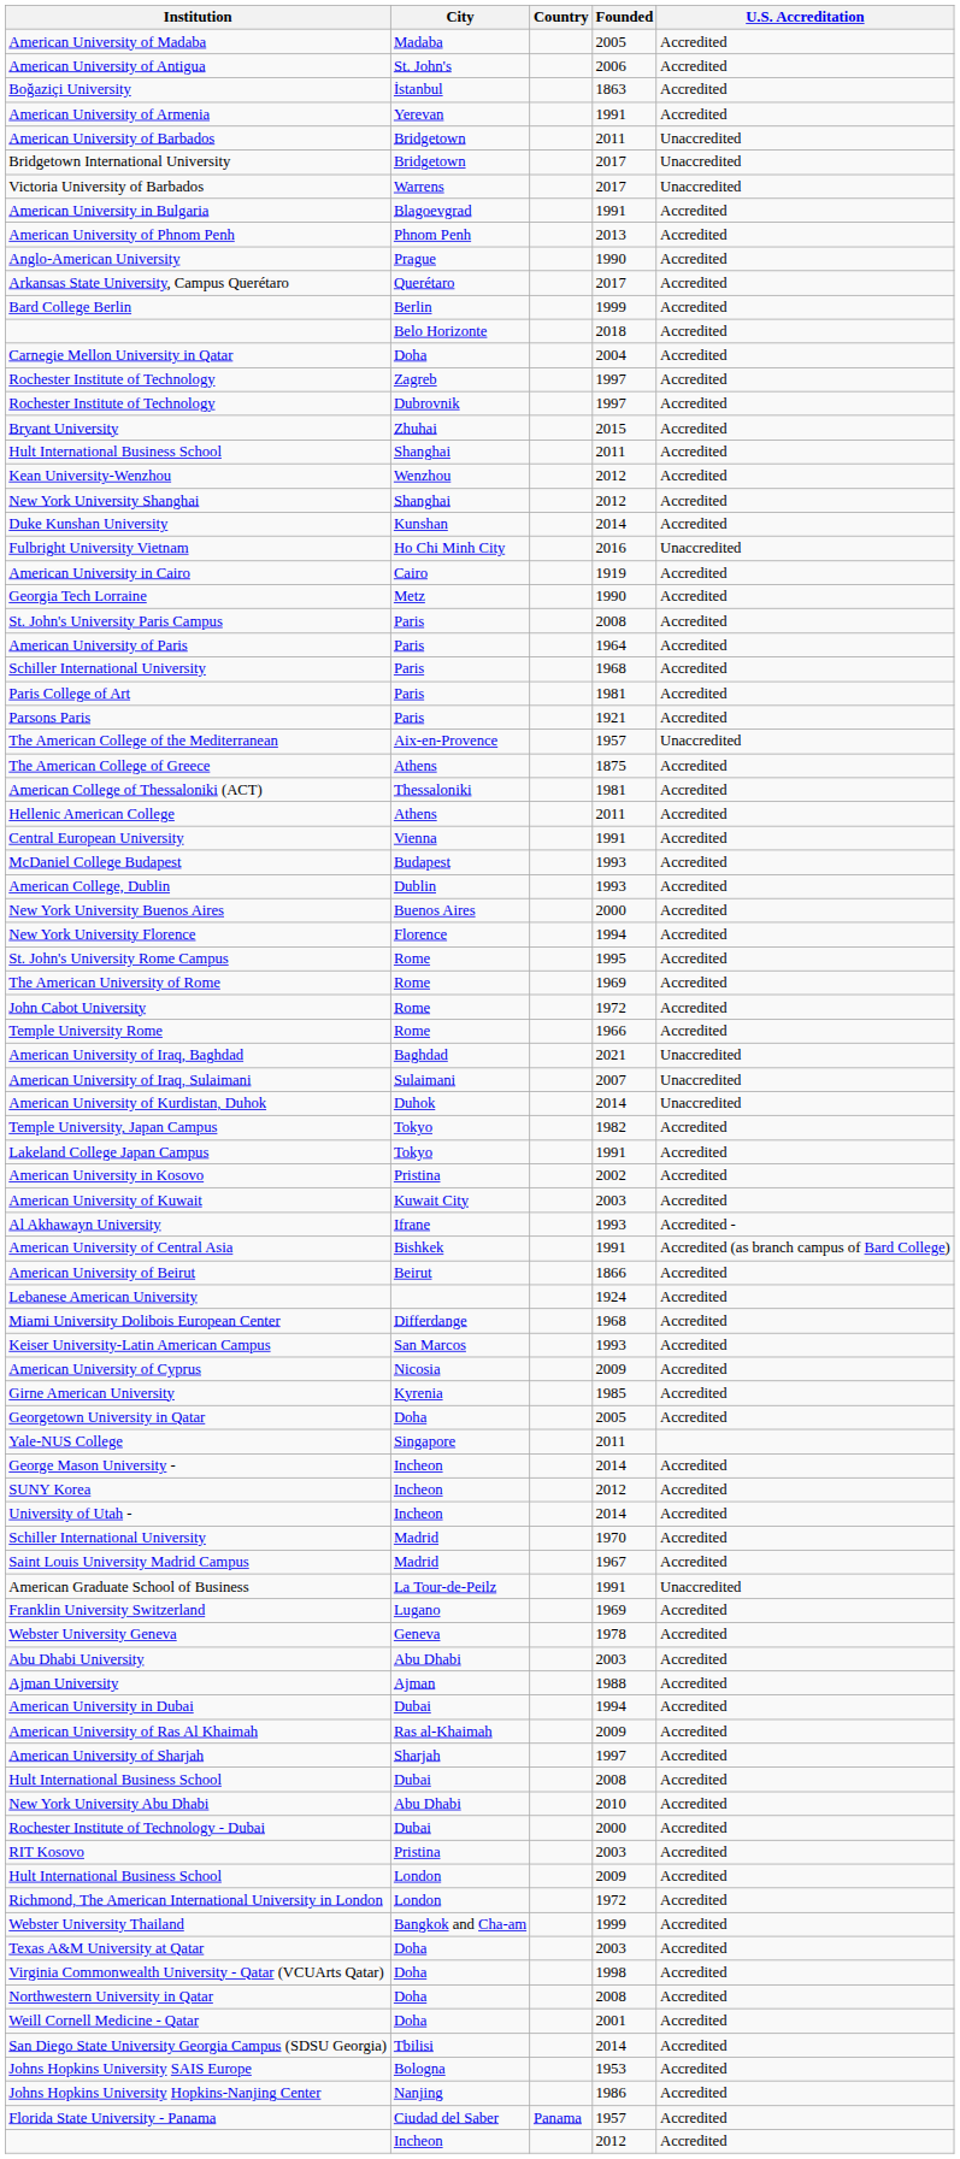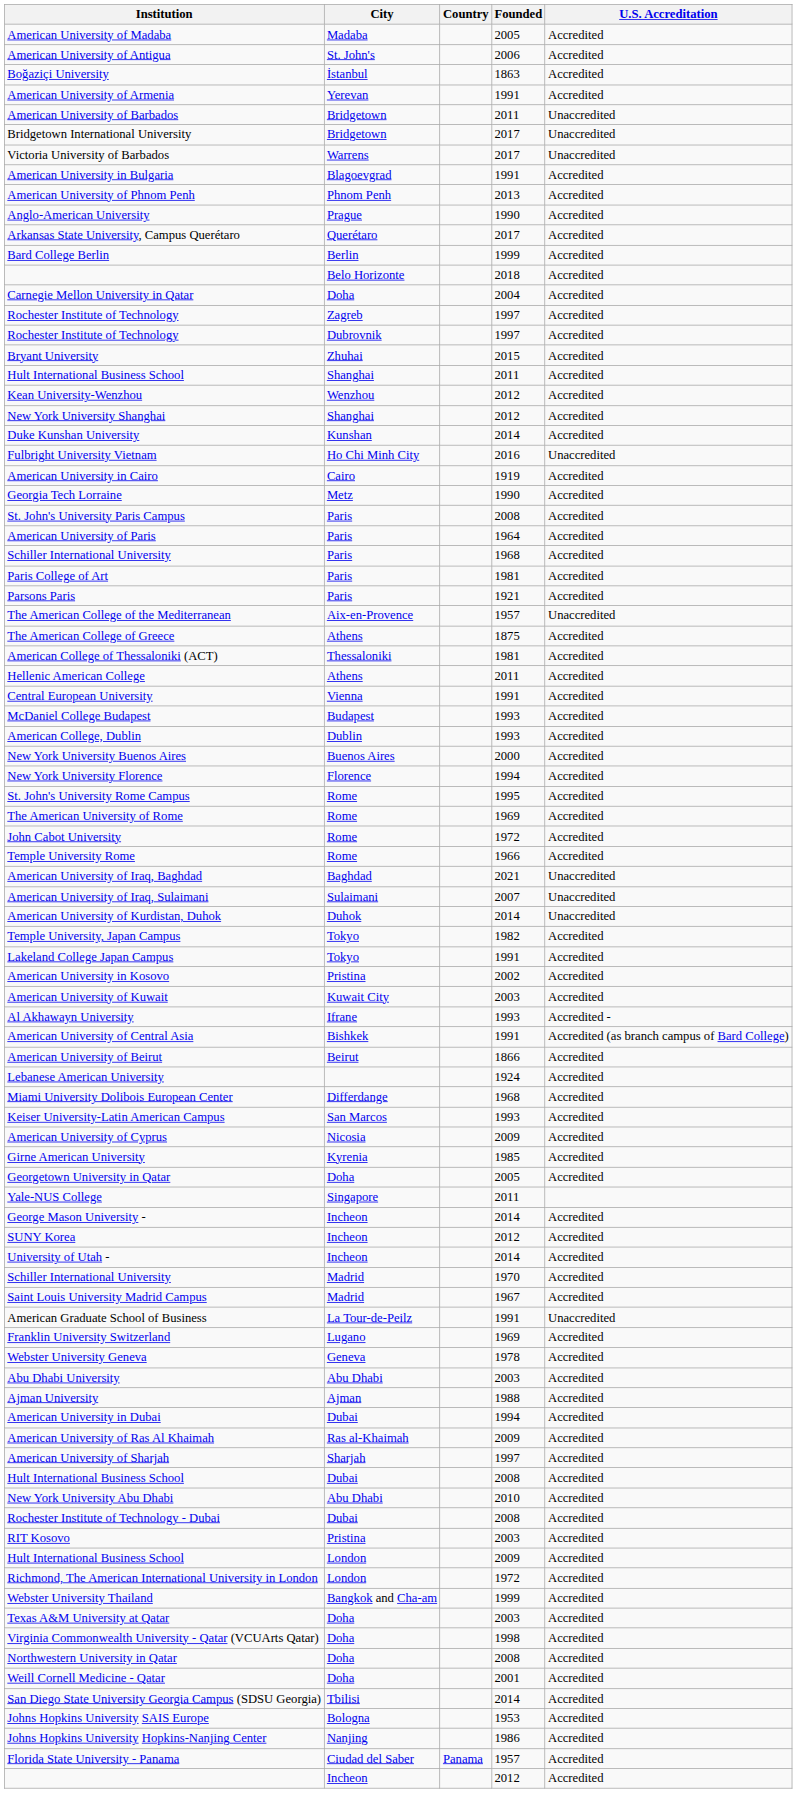 <table class="wikitable sortable">
 <tr>
 <th>Institution</th>
 <th>City</th>
 <th>Country</th>
 <th>Founded</th>
 <th><a href='#'>U.S. Accreditation</a></th>
 </tr>
 <tr>
 <td><a href='#'>American University of Madaba</a></td>
 <td><a href='#'>Madaba</a></td>
 <td></td>
 <td>2005</td>
 <td><span>Accredited</span></td>
 </tr>
 <tr>
 <td><a href='#'>American University of Antigua</a></td>
 <td><a href='#'>St. John's</a></td>
 <td></td>
 <td>2006</td>
 <td><span>Accredited</span></td>
 </tr>
 <tr>
 <td><a href='#'>Boğaziçi University</a></td>
 <td><a href='#'>İstanbul</a></td>
 <td></td>
 <td>1863</td>
 <td><span>Accredited</span></td>
 </tr>
 <tr>
 <td><a href='#'>American University of Armenia</a></td>
 <td><a href='#'>Yerevan</a></td>
 <td></td>
 <td>1991</td>
 <td><span>Accredited</span></td>
 </tr>
 <tr>
 <td><a href='#'>American University of Barbados</a></td>
 <td><a href='#'>Bridgetown</a></td>
 <td></td>
 <td>2011</td>
 <td><span>Unaccredited</span></td>
 </tr>
 <tr>
 <td>Bridgetown International University</td>
 <td><a href='#'>Bridgetown</a></td>
 <td></td>
 <td>2017</td>
 <td><span>Unaccredited</span></td>
 </tr>
 <tr>
 <td>Victoria University of Barbados</td>
 <td><a href='#'>Warrens</a></td>
 <td></td>
 <td>2017</td>
 <td><span>Unaccredited</span></td>
 </tr>
 <tr>
 <td><a href='#'>American University in Bulgaria</a></td>
 <td><a href='#'>Blagoevgrad</a></td>
 <td></td>
 <td>1991</td>
 <td><span>Accredited</span></td>
 </tr>
 <tr>
 <td><a href='#'>American University of Phnom Penh</a></td>
 <td><a href='#'>Phnom Penh</a></td>
 <td></td>
 <td>2013</td>
 <td><span>Accredited</span></td>
 </tr>
 <tr>
 <td><a href='#'>Anglo-American University</a></td>
 <td><a href='#'>Prague</a></td>
 <td></td>
 <td>1990</td>
 <td><span>Accredited</span></td>
 </tr>
 <tr>
 <td><a href='#'>Arkansas State University</a>, Campus Querétaro</td>
 <td><a href='#'>Querétaro</a></td>
 <td></td>
 <td>2017</td>
 <td><span>Accredited</span></td>
 </tr>
 <tr>
 <td><a href='#'>Bard College Berlin</a></td>
 <td><a href='#'>Berlin</a></td>
 <td></td>
 <td>1999</td>
 <td><span>Accredited</span></td>
 </tr>
 <tr>
 <td></td>
 <td><a href='#'>Belo Horizonte</a></td>
 <td></td>
 <td>2018</td>
 <td><span>Accredited</span> </td>
 </tr>
 <tr>
 <td><a href='#'>Carnegie Mellon University in Qatar</a></td>
 <td><a href='#'>Doha</a></td>
 <td></td>
 <td>2004</td>
 <td><span>Accredited</span></td>
 </tr>
 <tr>
 <td><a href='#'>Rochester Institute of Technology</a></td>
 <td><a href='#'>Zagreb</a></td>
 <td></td>
 <td>1997</td>
 <td><span>Accredited</span></td>
 </tr>
 <tr>
 <td><a href='#'>Rochester Institute of Technology</a></td>
 <td><a href='#'>Dubrovnik</a></td>
 <td></td>
 <td>1997</td>
 <td><span>Accredited</span></td>
 </tr>
 <tr>
 <td><a href='#'>Bryant University</a></td>
 <td><a href='#'>Zhuhai</a></td>
 <td></td>
 <td>2015</td>
 <td>Accredited</td>
 </tr>
 <tr>
 <td><a href='#'>Hult International Business School</a></td>
 <td><a href='#'>Shanghai</a></td>
 <td></td>
 <td>2011</td>
 <td><span>Accredited</span></td>
 </tr>
 <tr>
 <td><a href='#'>Kean University-Wenzhou</a></td>
 <td><a href='#'>Wenzhou</a></td>
 <td></td>
 <td>2012</td>
 <td><span>Accredited</span></td>
 </tr>
 <tr>
 <td><a href='#'>New York University Shanghai</a></td>
 <td><a href='#'>Shanghai</a></td>
 <td></td>
 <td>2012</td>
 <td><span>Accredited</span></td>
 </tr>
 <tr>
 <td><a href='#'>Duke Kunshan University</a></td>
 <td><a href='#'>Kunshan</a></td>
 <td></td>
 <td>2014</td>
 <td><span>Accredited</span></td>
 </tr>
 <tr>
 <td><a href='#'>Fulbright University Vietnam</a></td>
 <td><a href='#'>Ho Chi Minh City</a></td>
 <td></td>
 <td>2016</td>
 <td><span>Unaccredited</span></td>
 </tr>
 <tr>
 <td><a href='#'>American University in Cairo</a></td>
 <td><a href='#'>Cairo</a></td>
 <td></td>
 <td>1919</td>
 <td><span>Accredited</span></td>
 </tr>
 <tr>
 <td><a href='#'>Georgia Tech Lorraine</a></td>
 <td><a href='#'>Metz</a></td>
 <td></td>
 <td>1990</td>
 <td><span>Accredited</span></td>
 </tr>
 <tr>
 <td><a href='#'>St. John's University Paris Campus</a></td>
 <td><a href='#'>Paris</a></td>
 <td></td>
 <td>2008</td>
 <td><span>Accredited</span></td>
 </tr>
 <tr>
 <td><a href='#'>American University of Paris</a></td>
 <td><a href='#'>Paris</a></td>
 <td></td>
 <td>1964</td>
 <td><span>Accredited</span></td>
 </tr>
 <tr>
 <td><a href='#'>Schiller International University</a></td>
 <td><a href='#'>Paris</a></td>
 <td></td>
 <td>1968</td>
 <td><span>Accredited</span></td>
 </tr>
 <tr>
 <td><a href='#'>Paris College of Art</a></td>
 <td><a href='#'>Paris</a></td>
 <td></td>
 <td>1981</td>
 <td><span>Accredited</span></td>
 </tr>
 <tr>
 <td><a href='#'>Parsons Paris</a></td>
 <td><a href='#'>Paris</a></td>
 <td></td>
 <td>1921</td>
 <td><span>Accredited</span></td>
 </tr>
 <tr>
 <td><a href='#'>The American College of the Mediterranean</a></td>
 <td><a href='#'>Aix-en-Provence</a></td>
 <td></td>
 <td>1957</td>
 <td><span>Unaccredited</span></td>
 </tr>
 <tr>
 <td><a href='#'>The American College of Greece</a></td>
 <td><a href='#'>Athens</a></td>
 <td></td>
 <td>1875</td>
 <td><span>Accredited</span></td>
 </tr>
 <tr>
 <td><a href='#'>American College of Thessaloniki</a> (ACT)</td>
 <td><a href='#'>Thessaloniki</a></td>
 <td></td>
 <td>1981</td>
 <td><span>Accredited</span></td>
 </tr>
 <tr>
 <td><a href='#'>Hellenic American College</a></td>
 <td><a href='#'>Athens</a></td>
 <td></td>
 <td>2011</td>
 <td><span>Accredited</span></td>
 </tr>
 <tr>
 <td><a href='#'>Central European University</a></td>
 <td><a href='#'>Vienna</a></td>
 <td></td>
 <td>1991</td>
 <td><span>Accredited</span></td>
 </tr>
 <tr>
 <td><a href='#'>McDaniel College Budapest</a></td>
 <td><a href='#'>Budapest</a></td>
 <td></td>
 <td>1993</td>
 <td><span>Accredited</span></td>
 </tr>
 <tr>
 <td><a href='#'>American College, Dublin</a></td>
 <td><a href='#'>Dublin</a></td>
 <td></td>
 <td>1993</td>
 <td><span>Accredited</span></td>
 </tr>
 <tr>
 <td><a href='#'>New York University Buenos Aires</a></td>
 <td><a href='#'>Buenos Aires</a></td>
 <td></td>
 <td>2000</td>
 <td><span>Accredited</span></td>
 </tr>
 <tr>
 <td><a href='#'>New York University Florence</a></td>
 <td><a href='#'>Florence</a></td>
 <td></td>
 <td>1994</td>
 <td><span>Accredited</span></td>
 </tr>
 <tr>
 <td><a href='#'>St. John's University Rome Campus</a></td>
 <td><a href='#'>Rome</a></td>
 <td></td>
 <td>1995</td>
 <td><span>Accredited</span></td>
 </tr>
 <tr>
 <td><a href='#'>The American University of Rome</a></td>
 <td><a href='#'>Rome</a></td>
 <td></td>
 <td>1969</td>
 <td><span>Accredited</span></td>
 </tr>
 <tr>
 <td><a href='#'>John Cabot University</a></td>
 <td><a href='#'>Rome</a></td>
 <td></td>
 <td>1972</td>
 <td><span>Accredited</span></td>
 </tr>
 <tr>
 <td><a href='#'>Temple University Rome</a></td>
 <td><a href='#'>Rome</a></td>
 <td></td>
 <td>1966</td>
 <td><span>Accredited</span></td>
 </tr>
 <tr>
 <td><a href='#'>American University of Iraq, Baghdad</a></td>
 <td><a href='#'>Baghdad</a></td>
 <td></td>
 <td>2021</td>
 <td><span>Unaccredited</span></td>
 </tr>
 <tr>
 <td><a href='#'>American University of Iraq, Sulaimani</a></td>
 <td><a href='#'>Sulaimani</a></td>
 <td></td>
 <td>2007</td>
 <td><span>Unaccredited</span></td>
 </tr>
 <tr>
 <td><a href='#'>American University of Kurdistan, Duhok</a></td>
 <td><a href='#'>Duhok</a></td>
 <td></td>
 <td>2014</td>
 <td><span>Unaccredited</span></td>
 </tr>
 <tr>
 <td><a href='#'>Temple University, Japan Campus</a></td>
 <td><a href='#'>Tokyo</a></td>
 <td></td>
 <td>1982</td>
 <td><span>Accredited</span></td>
 </tr>
 <tr>
 <td><a href='#'>Lakeland College Japan Campus</a></td>
 <td><a href='#'>Tokyo</a></td>
 <td></td>
 <td>1991</td>
 <td><span>Accredited</span></td>
 </tr>
 <tr>
 <td><a href='#'>American University in Kosovo</a></td>
 <td><a href='#'>Pristina</a></td>
 <td></td>
 <td>2002</td>
 <td><span>Accredited</span></td>
 </tr>
 <tr>
 <td><a href='#'>American University of Kuwait</a></td>
 <td><a href='#'>Kuwait City</a></td>
 <td></td>
 <td>2003</td>
 <td><span>Accredited</span></td>
 </tr>
 <tr>
 <td><a href='#'>Al Akhawayn University</a></td>
 <td><a href='#'>Ifrane</a></td>
 <td></td>
 <td>1993</td>
 <td><span>Accredited  - </span></td>
 </tr>
 <tr>
 <td><a href='#'>American University of Central Asia</a></td>
 <td><a href='#'>Bishkek</a></td>
 <td></td>
 <td>1991</td>
 <td><span>Accredited (as branch campus of <a href='#'>Bard College</a>)</span></td>
 </tr>
 <tr>
 <td><a href='#'>American University of Beirut</a></td>
 <td><a href='#'>Beirut</a></td>
 <td></td>
 <td>1866</td>
 <td><span>Accredited</span></td>
 </tr>
 <tr>
 <td><a href='#'>Lebanese American University</a></td>
 <td></td>
 <td></td>
 <td>1924</td>
 <td><span>Accredited</span></td>
 </tr>
 <tr>
 <td><a href='#'>Miami University Dolibois European Center</a></td>
 <td><a href='#'>Differdange</a></td>
 <td></td>
 <td>1968</td>
 <td><span>Accredited</span></td>
 </tr>
 <tr>
 <td><a href='#'>Keiser University-Latin American Campus</a></td>
 <td><a href='#'>San Marcos</a></td>
 <td></td>
 <td>1993</td>
 <td><span>Accredited</span></td>
 </tr>
 <tr>
 <td><a href='#'>American University of Cyprus</a></td>
 <td><a href='#'>Nicosia</a></td>
 <td></td>
 <td>2009</td>
 <td><span>Accredited</span></td>
 </tr>
 <tr>
 <td><a href='#'>Girne American University</a></td>
 <td><a href='#'>Kyrenia</a></td>
 <td></td>
 <td>1985</td>
 <td><span>Accredited</span></td>
 </tr>
 <tr>
 <td><a href='#'>Georgetown University in Qatar</a></td>
 <td><a href='#'>Doha</a></td>
 <td></td>
 <td>2005</td>
 <td><span>Accredited</span></td>
 </tr>
 <tr>
 <td><a href='#'>Yale-NUS College</a></td>
 <td><a href='#'>Singapore</a></td>
 <td></td>
 <td>2011</td>
 <td></td>
 </tr>
 <tr>
 <td><a href='#'>George Mason University</a> - </td>
 <td><a href='#'>Incheon</a></td>
 <td></td>
 <td>2014</td>
 <td><span>Accredited</span></td>
 </tr>
 <tr>
 <td><a href='#'>SUNY Korea</a></td>
 <td><a href='#'>Incheon</a></td>
 <td></td>
 <td>2012</td>
 <td><span>Accredited</span></td>
 </tr>
 <tr>
 <td><a href='#'>University of Utah</a> - </td>
 <td><a href='#'>Incheon</a></td>
 <td></td>
 <td>2014</td>
 <td><span>Accredited</span></td>
 </tr>
 <tr>
 <td><a href='#'>Schiller International University</a></td>
 <td><a href='#'>Madrid</a></td>
 <td></td>
 <td>1970</td>
 <td><span>Accredited</span></td>
 </tr>
 <tr>
 <td><a href='#'>Saint Louis University Madrid Campus</a></td>
 <td><a href='#'>Madrid</a></td>
 <td></td>
 <td>1967</td>
 <td><span>Accredited</span></td>
 </tr>
 <tr>
 <td>American Graduate School of Business</td>
 <td><a href='#'>La Tour-de-Peilz</a></td>
 <td></td>
 <td>1991</td>
 <td><span>Unaccredited</span></td>
 </tr>
 <tr>
 <td><a href='#'>Franklin University Switzerland</a></td>
 <td><a href='#'>Lugano</a></td>
 <td></td>
 <td>1969</td>
 <td><span>Accredited</span></td>
 </tr>
 <tr>
 <td><a href='#'>Webster University Geneva</a></td>
 <td><a href='#'>Geneva</a></td>
 <td></td>
 <td>1978</td>
 <td><span>Accredited</span></td>
 </tr>
 <tr>
 <td><a href='#'>Abu Dhabi University</a></td>
 <td><a href='#'>Abu Dhabi</a></td>
 <td></td>
 <td>2003</td>
 <td><span>Accredited</span></td>
 </tr>
 <tr>
 <td><a href='#'>Ajman University</a></td>
 <td><a href='#'>Ajman</a></td>
 <td></td>
 <td>1988</td>
 <td><span>Accredited</span></td>
 </tr>
 <tr>
 <td><a href='#'>American University in Dubai</a></td>
 <td><a href='#'>Dubai</a></td>
 <td></td>
 <td>1994</td>
 <td><span>Accredited</span></td>
 </tr>
 <tr>
 <td><a href='#'>American University of Ras Al Khaimah</a></td>
 <td><a href='#'>Ras al-Khaimah</a></td>
 <td></td>
 <td>2009</td>
 <td><span>Accredited</span></td>
 </tr>
 <tr>
 <td><a href='#'>American University of Sharjah</a></td>
 <td><a href='#'>Sharjah</a></td>
 <td></td>
 <td>1997</td>
 <td><span>Accredited</span></td>
 </tr>
 <tr>
 <td><a href='#'>Hult International Business School</a></td>
 <td><a href='#'>Dubai</a></td>
 <td></td>
 <td>2008</td>
 <td><span>Accredited</span></td>
 </tr>
 <tr>
 <td><a href='#'>New York University Abu Dhabi</a></td>
 <td><a href='#'>Abu Dhabi</a></td>
 <td></td>
 <td>2010</td>
 <td><span>Accredited</span></td>
 </tr>
 <tr>
 <td><a href='#'>Rochester Institute of Technology - Dubai</a></td>
 <td><a href='#'>Dubai</a></td>
 <td></td>
-<td>2000</td>
+<td>2008</td>
 <td><span>Accredited</span></td>
 </tr>
 <tr>
 <td><a href='#'>RIT Kosovo</a></td>
 <td><a href='#'>Pristina</a></td>
 <td></td>
 <td>2003</td>
 <td><span>Accredited</span></td>
 </tr>
 <tr>
 <td><a href='#'>Hult International Business School</a></td>
 <td><a href='#'>London</a></td>
 <td></td>
 <td>2009</td>
 <td><span>Accredited</span></td>
 </tr>
 <tr>
 <td><a href='#'>Richmond, The American International University in London</a></td>
 <td><a href='#'>London</a></td>
 <td></td>
 <td>1972</td>
 <td><span>Accredited</span></td>
 </tr>
 <tr>
 <td><a href='#'>Webster University Thailand</a></td>
 <td><a href='#'>Bangkok</a> and <a href='#'>Cha-am</a></td>
 <td></td>
 <td>1999</td>
 <td><span>Accredited</span></td>
 </tr>
 <tr>
 <td><a href='#'>Texas A&M University at Qatar</a></td>
 <td><a href='#'>Doha</a></td>
 <td></td>
 <td>2003</td>
 <td><span>Accredited</span></td>
 </tr>
 <tr>
 <td><a href='#'>Virginia Commonwealth University - Qatar</a> (VCUArts Qatar)</td>
 <td><a href='#'>Doha</a></td>
 <td></td>
 <td>1998</td>
 <td><span>Accredited</span></td>
 </tr>
 <tr>
 <td><a href='#'>Northwestern University in Qatar</a></td>
 <td><a href='#'>Doha</a></td>
 <td></td>
 <td>2008</td>
 <td><span>Accredited</span></td>
 </tr>
 <tr>
 <td><a href='#'>Weill Cornell Medicine - Qatar</a></td>
 <td><a href='#'>Doha</a></td>
 <td></td>
 <td>2001</td>
 <td><span>Accredited</span></td>
 </tr>
 <tr>
 <td><a href='#'>San Diego State University Georgia Campus</a> (SDSU Georgia)</td>
 <td><a href='#'>Tbilisi</a></td>
 <td></td>
 <td>2014</td>
 <td><span>Accredited</span></td>
 </tr>
 <tr>
 <td><a href='#'>Johns Hopkins University</a> <a href='#'>SAIS Europe</a></td>
 <td><a href='#'>Bologna</a></td>
 <td></td>
 <td>1953</td>
 <td><span>Accredited</span></td>
 </tr>
 <tr>
 <td><a href='#'>Johns Hopkins University</a> <a href='#'>Hopkins-Nanjing Center</a></td>
 <td><a href='#'>Nanjing</a></td>
 <td></td>
 <td>1986</td>
 <td><span>Accredited</span></td>
 </tr>
 <tr>
 <td><a href='#'>Florida State University - Panama</a></td>
 <td><a href='#'>Ciudad del Saber</a></td>
 <td><a href='#'>Panama</a></td>
 <td>1957</td>
 <td><span>Accredited</span></td>
 </tr>
 <tr>
 <td></td>
 <td><a href='#'>Incheon</a></td>
 <td></td>
 <td>2012</td>
 <td><span>Accredited</span></td>
 </tr>
 </table>
